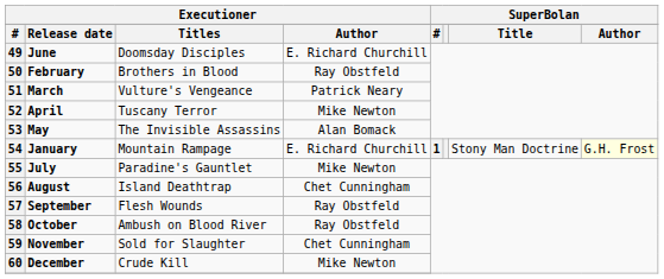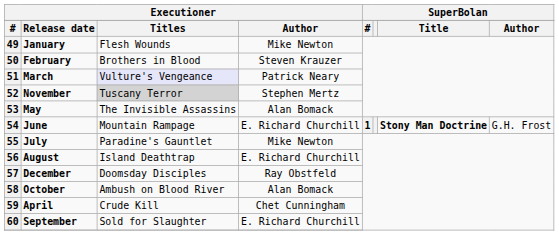 <table class="wikitable plainrowheaders sortable" style="margin-right: 0;">
 <tr>
 <th colspan="4" style="background: #;">Executioner</th>
 <th colspan="4" style="background: #;">SuperBolan</th>
 </tr>
 <tr>
 </tr>
 <tr>
 <th scope="col">#</th>
 <th scope="col">Release date</th>
 <th scope="col">Titles</th>
 <th scope="col">Author</th>
 <th scope="col">#</th>
 <th scope="col"></th>
 <th scope="col">Title</th>
 <th scope="col">Author</th>
 </tr>
 <tr>
 <th scope="row" style="text-align:center;"><strong>49</strong></th>
-<td><strong>June</strong></td>
-<td>Doomsday Disciples</td>
-<td style="text-align:center;">E. Richard Churchill</td>
+<td><strong>January</strong></td>
+<td>Flesh Wounds</td>
+<td style="text-align:center;">Mike Newton</td>
 </tr>
 <tr>
 <th scope="row" style="text-align:center;"><strong>50</strong></th>
 <td><strong>February</strong></td>
 <td>Brothers in Blood</td>
-<td style="text-align:center;">Ray Obstfeld</td>
+<td style="text-align:center;">Steven Krauzer</td>
 </tr>
 <tr>
 <th scope="row" style="text-align:center;"><strong>51</strong></th>
 <td><strong>March</strong></td>
-<td>Vulture's Vengeance</td>
+<td style="background: lavender;">Vulture's Vengeance</td>
 <td style="text-align:center;">Patrick Neary</td>
 </tr>
 <tr>
 <th scope="row" style="text-align:center;"><strong>52</strong></th>
-<td><strong>April</strong></td>
-<td>Tuscany Terror</td>
-<td style="text-align:center;">Mike Newton</td>
+<td><strong>November</strong></td>
+<td style="background: lightgrey;">Tuscany Terror</td>
+<td style="text-align:center;">Stephen Mertz</td>
 </tr>
 <tr>
 <th scope="row" style="text-align:center;"><strong>53</strong></th>
 <td><strong>May</strong></td>
 <td>The Invisible Assassins</td>
 <td style="text-align:center;">Alan Bomack</td>
 </tr>
 <tr>
 <th scope="row" style="text-align:center;"><strong>54</strong></th>
-<td><strong>January</strong></td>
+<td><strong>June</strong></td>
 <td>Mountain Rampage</td>
 <td style="text-align:center;">E. Richard Churchill</td>
 <th scope="row" style="text-align:center;"><strong>1</strong></th>
 <th scope="row" style="text-align:center;"></th>
-<td>Stony Man Doctrine</td>
-<td style="background: lightyellow; text-align:center;">G.H. Frost</td>
+<td><strong>Stony Man Doctrine</strong></td>
+<td style="text-align:center;">G.H. Frost</td>
 </tr>
 <tr>
 <th scope="row" style="text-align:center;"><strong>55</strong></th>
 <td><strong>July</strong></td>
 <td>Paradine's Gauntlet</td>
 <td style="text-align:center;">Mike Newton</td>
 </tr>
 <tr>
 <th scope="row" style="text-align:center;"><strong>56</strong></th>
 <td><strong>August</strong></td>
 <td>Island Deathtrap</td>
-<td style="text-align:center;">Chet Cunningham</td>
+<td style="text-align:center;">E. Richard Churchill</td>
 </tr>
 <tr>
 <th scope="row" style="text-align:center;"><strong>57</strong></th>
-<td><strong>September</strong></td>
-<td>Flesh Wounds</td>
+<td><strong>December</strong></td>
+<td>Doomsday Disciples</td>
 <td style="text-align:center;">Ray Obstfeld</td>
 </tr>
 <tr>
 <th scope="row" style="text-align:center;"><strong>58</strong></th>
 <td><strong>October</strong></td>
 <td>Ambush on Blood River</td>
-<td style="text-align:center;">Ray Obstfeld</td>
+<td style="text-align:center;">Alan Bomack</td>
 </tr>
 <tr>
 <th scope="row" style="text-align:center;"><strong>59</strong></th>
-<td><strong>November</strong></td>
-<td>Sold for Slaughter</td>
+<td><strong>April</strong></td>
+<td>Crude Kill</td>
 <td style="text-align:center;">Chet Cunningham</td>
 </tr>
 <tr>
 <th scope="row" style="text-align:center;"><strong>60</strong></th>
-<td><strong>December</strong></td>
-<td>Crude Kill</td>
-<td style="text-align:center;">Mike Newton</td>
+<td><strong>September</strong></td>
+<td>Sold for Slaughter</td>
+<td style="text-align:center;">E. Richard Churchill</td>
 </tr>
 <tr>
 </tr>
 </table>
